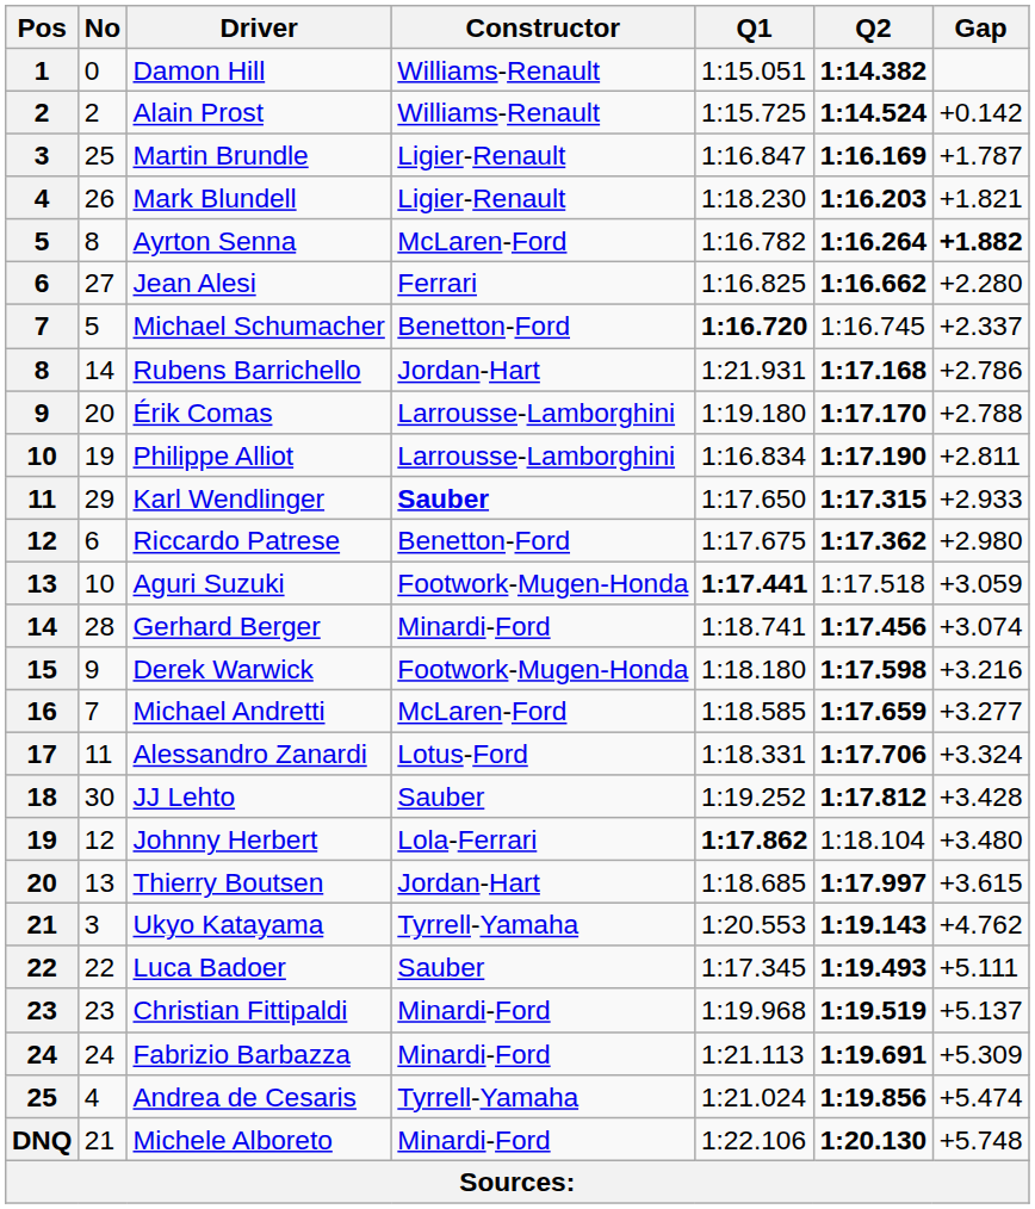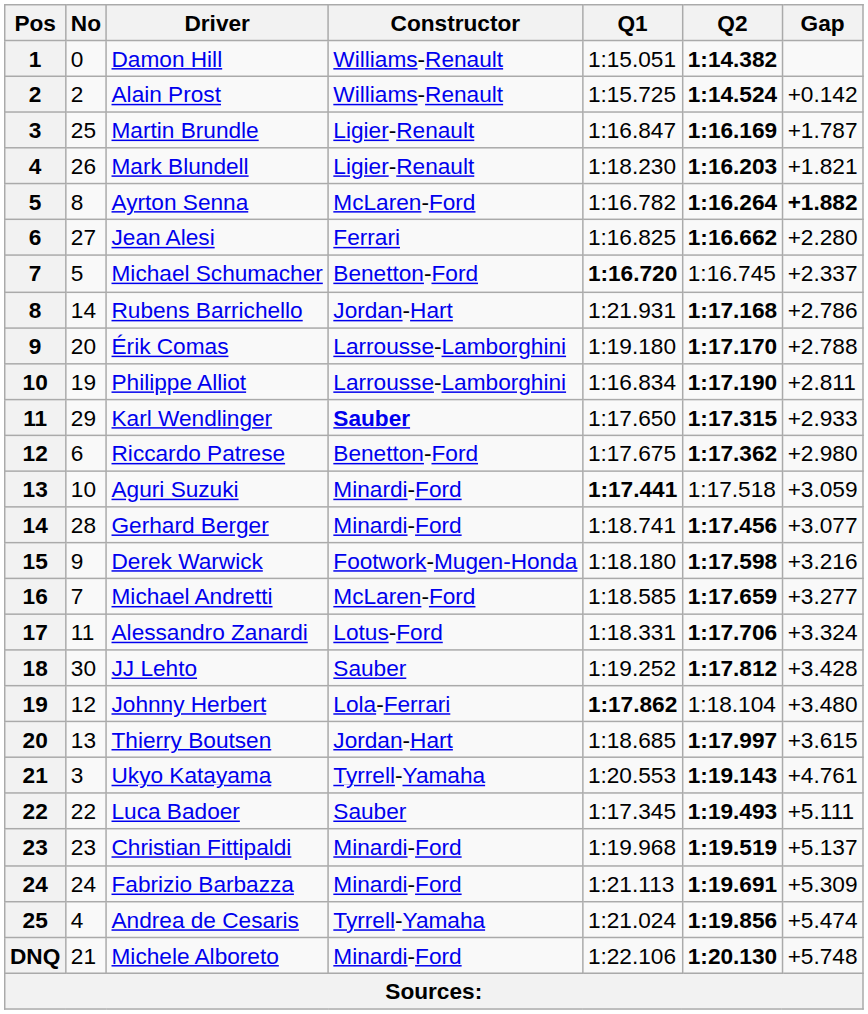 <table class="wikitable sortable" style="font-size: 95%;">
 <tr>
 <th>Pos</th>
 <th>No</th>
 <th>Driver</th>
 <th>Constructor</th>
 <th>Q1</th>
 <th>Q2</th>
 <th>Gap</th>
 </tr>
 <tr>
 <th>1</th>
 <td>0</td>
 <td> <a href='#'>Damon Hill</a></td>
 <td><a href='#'>Williams</a>-<a href='#'>Renault</a></td>
 <td>1:15.051</td>
 <td><strong>1:14.382</strong></td>
 <td></td>
 </tr>
 <tr>
 <th>2</th>
 <td>2</td>
 <td> <a href='#'>Alain Prost</a></td>
 <td><a href='#'>Williams</a>-<a href='#'>Renault</a></td>
 <td>1:15.725</td>
 <td><strong>1:14.524</strong></td>
 <td>+0.142</td>
 </tr>
 <tr>
 <th>3</th>
 <td>25</td>
 <td> <a href='#'>Martin Brundle</a></td>
 <td><a href='#'>Ligier</a>-<a href='#'>Renault</a></td>
 <td>1:16.847</td>
 <td><strong>1:16.169</strong></td>
 <td>+1.787</td>
 </tr>
 <tr>
 <th>4</th>
 <td>26</td>
 <td> <a href='#'>Mark Blundell</a></td>
 <td><a href='#'>Ligier</a>-<a href='#'>Renault</a></td>
 <td>1:18.230</td>
 <td><strong>1:16.203</strong></td>
 <td>+1.821</td>
 </tr>
 <tr>
 <th>5</th>
 <td>8</td>
 <td> <a href='#'>Ayrton Senna</a></td>
 <td><a href='#'>McLaren</a>-<a href='#'>Ford</a></td>
 <td>1:16.782</td>
 <td><strong>1:16.264</strong></td>
 <td><strong>+1.882</strong></td>
 </tr>
 <tr>
 <th>6</th>
 <td>27</td>
 <td> <a href='#'>Jean Alesi</a></td>
 <td><a href='#'>Ferrari</a></td>
 <td>1:16.825</td>
 <td><strong>1:16.662</strong></td>
 <td>+2.280</td>
 </tr>
 <tr>
 <th>7</th>
 <td>5</td>
 <td> <a href='#'>Michael Schumacher</a></td>
 <td><a href='#'>Benetton</a>-<a href='#'>Ford</a></td>
 <td><strong>1:16.720</strong></td>
 <td>1:16.745</td>
 <td>+2.337</td>
 </tr>
 <tr>
 <th>8</th>
 <td>14</td>
 <td> <a href='#'>Rubens Barrichello</a></td>
 <td><a href='#'>Jordan</a>-<a href='#'>Hart</a></td>
 <td>1:21.931</td>
 <td><strong>1:17.168</strong></td>
 <td>+2.786</td>
 </tr>
 <tr>
 <th>9</th>
 <td>20</td>
 <td> <a href='#'>Érik Comas</a></td>
 <td><a href='#'>Larrousse</a>-<a href='#'>Lamborghini</a></td>
 <td>1:19.180</td>
 <td><strong>1:17.170</strong></td>
 <td>+2.788</td>
 </tr>
 <tr>
 <th>10</th>
 <td>19</td>
 <td> <a href='#'>Philippe Alliot</a></td>
 <td><a href='#'>Larrousse</a>-<a href='#'>Lamborghini</a></td>
 <td>1:16.834</td>
 <td><strong>1:17.190</strong></td>
 <td>+2.811</td>
 </tr>
 <tr>
 <th>11</th>
 <td>29</td>
 <td> <a href='#'>Karl Wendlinger</a></td>
 <td><strong><a href='#'>Sauber</a></strong></td>
 <td>1:17.650</td>
 <td><strong>1:17.315</strong></td>
 <td>+2.933</td>
 </tr>
 <tr>
 <th>12</th>
 <td>6</td>
 <td> <a href='#'>Riccardo Patrese</a></td>
 <td><a href='#'>Benetton</a>-<a href='#'>Ford</a></td>
 <td>1:17.675</td>
 <td><strong>1:17.362</strong></td>
 <td>+2.980</td>
 </tr>
 <tr>
 <th>13</th>
 <td>10</td>
 <td> <a href='#'>Aguri Suzuki</a></td>
-<td><a href='#'>Footwork</a>-<a href='#'>Mugen-Honda</a></td>
+<td><a href='#'>Minardi</a>-<a href='#'>Ford</a></td>
 <td><strong>1:17.441</strong></td>
 <td>1:17.518</td>
 <td>+3.059</td>
 </tr>
 <tr>
 <th>14</th>
 <td>28</td>
 <td> <a href='#'>Gerhard Berger</a></td>
 <td><a href='#'>Minardi</a>-<a href='#'>Ford</a></td>
 <td>1:18.741</td>
 <td><strong>1:17.456</strong></td>
-<td>+3.074</td>
+<td>+3.077</td>
 </tr>
 <tr>
 <th>15</th>
 <td>9</td>
 <td> <a href='#'>Derek Warwick</a></td>
 <td><a href='#'>Footwork</a>-<a href='#'>Mugen-Honda</a></td>
 <td>1:18.180</td>
 <td><strong>1:17.598</strong></td>
 <td>+3.216</td>
 </tr>
 <tr>
 <th>16</th>
 <td>7</td>
 <td> <a href='#'>Michael Andretti</a></td>
 <td><a href='#'>McLaren</a>-<a href='#'>Ford</a></td>
 <td>1:18.585</td>
 <td><strong>1:17.659</strong></td>
 <td>+3.277</td>
 </tr>
 <tr>
 <th>17</th>
 <td>11</td>
 <td> <a href='#'>Alessandro Zanardi</a></td>
 <td><a href='#'>Lotus</a>-<a href='#'>Ford</a></td>
 <td>1:18.331</td>
 <td><strong>1:17.706</strong></td>
 <td>+3.324</td>
 </tr>
 <tr>
 <th>18</th>
 <td>30</td>
 <td> <a href='#'>JJ Lehto</a></td>
 <td><a href='#'>Sauber</a></td>
 <td>1:19.252</td>
 <td><strong>1:17.812</strong></td>
 <td>+3.428</td>
 </tr>
 <tr>
 <th>19</th>
 <td>12</td>
 <td> <a href='#'>Johnny Herbert</a></td>
 <td><a href='#'>Lola</a>-<a href='#'>Ferrari</a></td>
 <td><strong>1:17.862</strong></td>
 <td>1:18.104</td>
 <td>+3.480</td>
 </tr>
 <tr>
 <th>20</th>
 <td>13</td>
 <td> <a href='#'>Thierry Boutsen</a></td>
 <td><a href='#'>Jordan</a>-<a href='#'>Hart</a></td>
 <td>1:18.685</td>
 <td><strong>1:17.997</strong></td>
 <td>+3.615</td>
 </tr>
 <tr>
 <th>21</th>
 <td>3</td>
 <td> <a href='#'>Ukyo Katayama</a></td>
 <td><a href='#'>Tyrrell</a>-<a href='#'>Yamaha</a></td>
 <td>1:20.553</td>
 <td><strong>1:19.143</strong></td>
-<td>+4.762</td>
+<td>+4.761</td>
 </tr>
 <tr>
 <th>22</th>
 <td>22</td>
 <td> <a href='#'>Luca Badoer</a></td>
 <td><a href='#'>Sauber</a></td>
 <td>1:17.345</td>
 <td><strong>1:19.493</strong></td>
 <td>+5.111</td>
 </tr>
 <tr>
 <th>23</th>
 <td>23</td>
 <td> <a href='#'>Christian Fittipaldi</a></td>
 <td><a href='#'>Minardi</a>-<a href='#'>Ford</a></td>
 <td>1:19.968</td>
 <td><strong>1:19.519</strong></td>
 <td>+5.137</td>
 </tr>
 <tr>
 <th>24</th>
 <td>24</td>
 <td> <a href='#'>Fabrizio Barbazza</a></td>
 <td><a href='#'>Minardi</a>-<a href='#'>Ford</a></td>
 <td>1:21.113</td>
 <td><strong>1:19.691</strong></td>
 <td>+5.309</td>
 </tr>
 <tr>
 <th>25</th>
 <td>4</td>
 <td> <a href='#'>Andrea de Cesaris</a></td>
 <td><a href='#'>Tyrrell</a>-<a href='#'>Yamaha</a></td>
 <td>1:21.024</td>
 <td><strong>1:19.856</strong></td>
 <td>+5.474</td>
 </tr>
 <tr>
 <th data-sort-value="26">DNQ</th>
 <td>21</td>
 <td> <a href='#'>Michele Alboreto</a></td>
 <td><a href='#'>Minardi</a>-<a href='#'>Ford</a></td>
 <td>1:22.106</td>
 <td><strong>1:20.130</strong></td>
 <td>+5.748</td>
 </tr>
 <tr>
 <th colspan="7">Sources:</th>
 </tr>
 </table>
